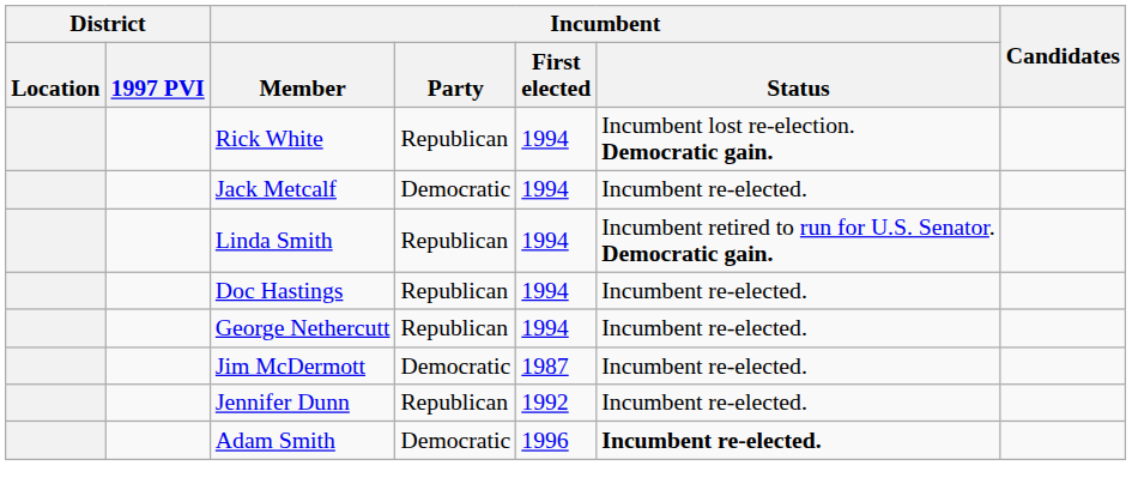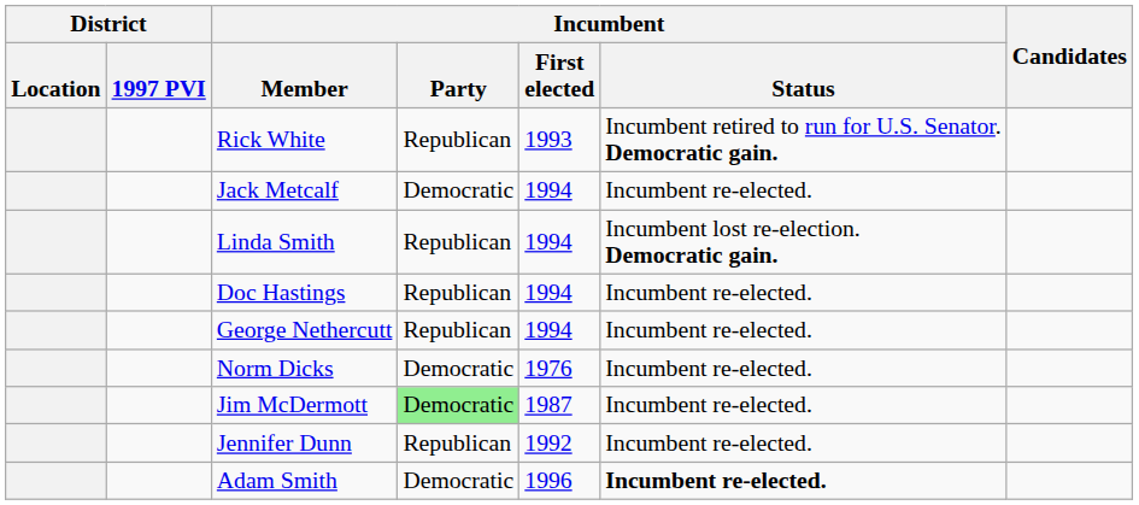 <table class="wikitable sortable">
 <tr>
 <th colspan=2>District</th>
 <th colspan=4>Incumbent</th>
 <th rowspan=2 class="unsortable">Candidates</th>
 </tr>
 <tr valign=bottom>
 <th>Location</th>
 <th><a href='#'>1997 PVI</a></th>
 <th>Member</th>
 <th>Party</th>
 <th>First<br>elected</th>
 <th>Status</th>
 </tr>
 <tr>
 <th></th>
 <td></td>
 <td><a href='#'>Rick White</a></td>
 <td>Republican</td>
-<td><a href='#'>1994</a></td>
-<td>Incumbent lost re-election.<br><strong>Democratic gain.</strong></td>
+<td><a href='#'>1993</a></td>
+<td>Incumbent retired to <a href='#'>run for U.S. Senator</a>.<br><strong>Democratic gain.</strong></td>
 <td nowrap></td>
 </tr>
 <tr>
 <th></th>
 <td></td>
 <td><a href='#'>Jack Metcalf</a></td>
 <td>Democratic</td>
 <td><a href='#'>1994</a></td>
 <td>Incumbent re-elected.</td>
 <td nowrap></td>
 </tr>
 <tr>
 <th></th>
 <td></td>
 <td><a href='#'>Linda Smith</a></td>
 <td>Republican</td>
 <td><a href='#'>1994</a></td>
-<td>Incumbent retired to <a href='#'>run for U.S. Senator</a>.<br><strong>Democratic gain.</strong></td>
+<td>Incumbent lost re-election.<br><strong>Democratic gain.</strong></td>
 <td nowrap></td>
 </tr>
 <tr>
 <th></th>
 <td></td>
 <td><a href='#'>Doc Hastings</a></td>
 <td>Republican</td>
 <td><a href='#'>1994</a></td>
 <td>Incumbent re-elected.</td>
 <td nowrap></td>
 </tr>
 <tr>
 <th></th>
 <td></td>
 <td><a href='#'>George Nethercutt</a></td>
 <td>Republican</td>
 <td><a href='#'>1994</a></td>
 <td>Incumbent re-elected.</td>
 <td nowrap></td>
 </tr>
 <tr>
 <th></th>
 <td></td>
+<td><a href='#'>Norm Dicks</a></td>
+<td>Democratic</td>
+<td><a href='#'>1976</a></td>
+<td>Incumbent re-elected.</td>
+<td nowrap></td>
+</tr>
+<tr>
+<th></th>
+<td></td>
 <td><a href='#'>Jim McDermott</a></td>
-<td>Democratic</td>
+<td style="background: lightgreen;">Democratic</td>
 <td><a href='#'>1987</a></td>
 <td>Incumbent re-elected.</td>
 <td nowrap></td>
 </tr>
 <tr>
 <th></th>
 <td></td>
 <td><a href='#'>Jennifer Dunn</a></td>
 <td>Republican</td>
 <td><a href='#'>1992</a></td>
 <td>Incumbent re-elected.</td>
 <td nowrap></td>
 </tr>
 <tr>
 <th></th>
 <td></td>
 <td><a href='#'>Adam Smith</a></td>
 <td>Democratic</td>
 <td><a href='#'>1996</a></td>
 <td><strong>Incumbent re-elected.</strong></td>
 <td nowrap></td>
 </tr>
 </table>
